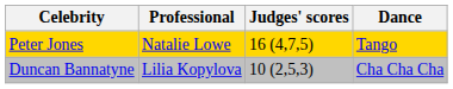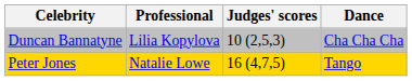 <table class="wikitable sortable">
 <tr>
 <th>Celebrity</th>
 <th>Professional</th>
 <th>Judges' scores</th>
 <th>Dance</th>
 </tr>
+<tr style="background:silver">
+<td><a href='#'>Duncan Bannatyne</a></td>
+<td><a href='#'>Lilia Kopylova</a></td>
+<td>10 (2,5,3)</td>
+<td><a href='#'>Cha Cha Cha</a></td>
+</tr>
 <tr style="background:gold">
 <td><a href='#'>Peter Jones</a></td>
 <td><a href='#'>Natalie Lowe</a></td>
 <td>16 (4,7,5)</td>
 <td><a href='#'>Tango</a></td>
 </tr>
-<tr style="background:silver">
-<td><a href='#'>Duncan Bannatyne</a></td>
-<td><a href='#'>Lilia Kopylova</a></td>
-<td>10 (2,5,3)</td>
-<td><a href='#'>Cha Cha Cha</a></td>
-</tr>
 </table>
